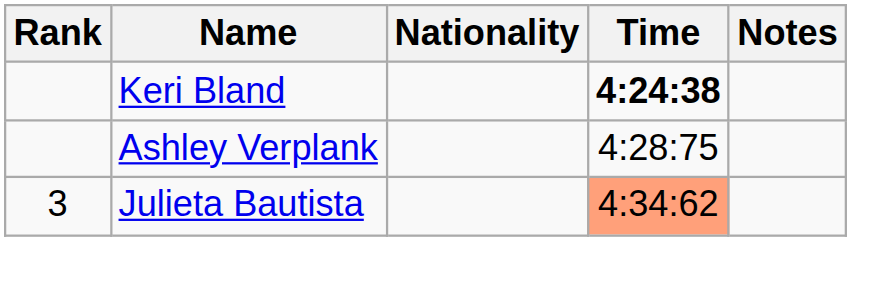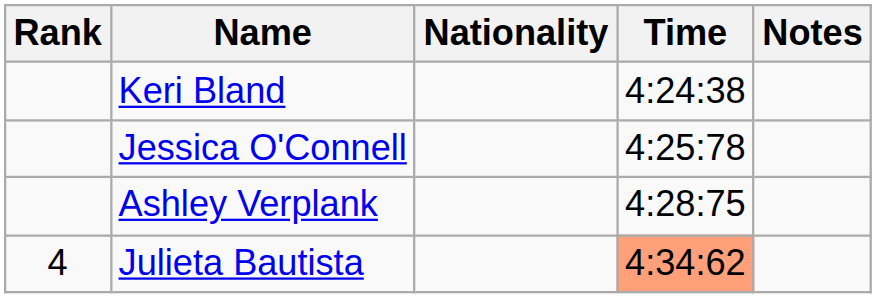 <table class="wikitable sortable" style="text-align:center">
 <tr>
 <th>Rank</th>
 <th>Name</th>
 <th>Nationality</th>
 <th>Time</th>
 <th>Notes</th>
 </tr>
 <tr>
 <td></td>
 <td align=left><a href='#'>Keri Bland</a></td>
 <td align=left></td>
-<td><strong>4:24:38</strong></td>
+<td>4:24:38</td>
+<td></td>
+</tr>
+<tr>
+<td></td>
+<td align=left><a href='#'>Jessica O'Connell</a></td>
+<td align=left></td>
+<td>4:25:78</td>
 <td></td>
 </tr>
 <tr>
 <td></td>
 <td align=left><a href='#'>Ashley Verplank</a></td>
 <td align=left></td>
 <td>4:28:75</td>
 <td></td>
 </tr>
 <tr>
-<td>3</td>
+<td>4</td>
 <td align=left><a href='#'>Julieta Bautista</a></td>
 <td align=left></td>
 <td style="background: lightsalmon;">4:34:62</td>
 <td></td>
 </tr>
 </table>
